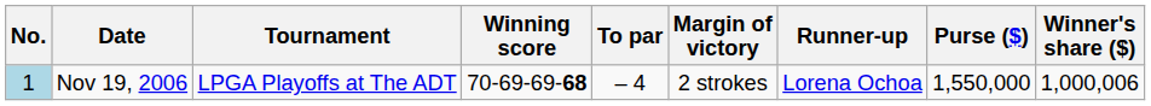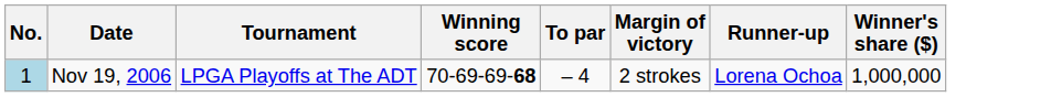 <table class="wikitable" style="font-size:95%;">
 <tr>
 <th>No.</th>
 <th>Date</th>
 <th>Tournament</th>
 <th>Winning<br>score</th>
 <th>To par</th>
 <th>Margin of<br>victory</th>
 <th>Runner-up</th>
-<th>Purse (<a href='#'>$</a>)</th>
 <th>Winner's<br>share ($)</th>
 </tr>
 <tr>
 <td align=center style="background: lightblue;">1</td>
 <td align=right>Nov 19, <a href='#'>2006</a></td>
 <td><a href='#'>LPGA Playoffs at The ADT</a></td>
 <td align=center>70-69-69-<strong>68</strong></td>
 <td align=center>– 4</td>
 <td align=center>2 strokes</td>
 <td> <a href='#'>Lorena Ochoa</a></td>
-<td align=center>1,550,000</td>
-<td align=center>1,000,006</td>
+<td align=center>1,000,000</td>
 </tr>
 </table>
